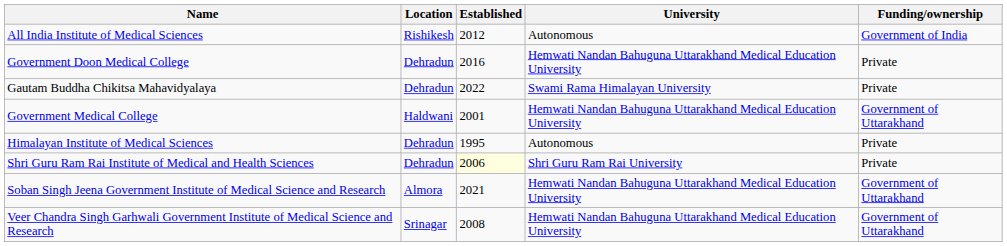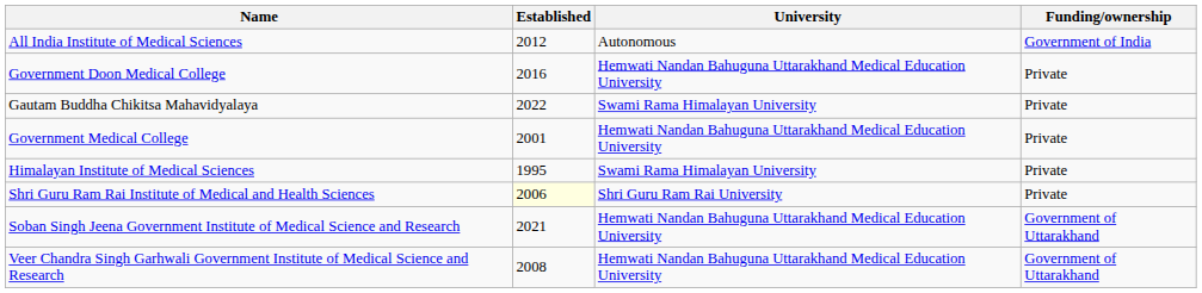 <table class="wikitable sortable" style="width:100%">
 <tr>
 <th>Name</th>
-<th>Location</th>
 <th>Established</th>
 <th>University</th>
 <th>Funding/ownership</th>
 </tr>
 <tr>
 <td><a href='#'>All India Institute of Medical Sciences</a></td>
-<td><a href='#'>Rishikesh</a></td>
 <td>2012</td>
 <td>Autonomous</td>
 <td><a href='#'>Government of India</a></td>
 </tr>
 <tr>
 <td><a href='#'>Government Doon Medical College</a></td>
-<td><a href='#'>Dehradun</a></td>
 <td>2016</td>
 <td><a href='#'>Hemwati Nandan Bahuguna Uttarakhand Medical Education University</a></td>
 <td>Private</td>
 </tr>
 <tr>
 <td>Gautam Buddha Chikitsa Mahavidyalaya</td>
-<td><a href='#'>Dehradun</a></td>
 <td>2022</td>
 <td><a href='#'>Swami Rama Himalayan University</a></td>
 <td>Private</td>
 </tr>
 <tr>
 <td><a href='#'>Government Medical College</a></td>
-<td><a href='#'>Haldwani</a></td>
 <td>2001</td>
 <td><a href='#'>Hemwati Nandan Bahuguna Uttarakhand Medical Education University</a></td>
-<td><a href='#'>Government of Uttarakhand</a></td>
+<td>Private</td>
 </tr>
 <tr>
 <td><a href='#'>Himalayan Institute of Medical Sciences</a></td>
-<td><a href='#'>Dehradun</a></td>
 <td>1995</td>
-<td>Autonomous</td>
+<td><a href='#'>Swami Rama Himalayan University</a></td>
 <td>Private</td>
 </tr>
 <tr>
 <td><a href='#'>Shri Guru Ram Rai Institute of Medical and Health Sciences</a></td>
-<td><a href='#'>Dehradun</a></td>
 <td style="background: lightyellow;">2006</td>
 <td><a href='#'>Shri Guru Ram Rai University</a></td>
 <td>Private</td>
 </tr>
 <tr>
 <td><a href='#'>Soban Singh Jeena Government Institute of Medical Science and Research</a></td>
-<td><a href='#'>Almora</a></td>
 <td>2021</td>
 <td><a href='#'>Hemwati Nandan Bahuguna Uttarakhand Medical Education University</a></td>
 <td><a href='#'>Government of Uttarakhand</a></td>
 </tr>
 <tr>
 <td><a href='#'>Veer Chandra Singh Garhwali Government Institute of Medical Science and Research</a></td>
-<td><a href='#'>Srinagar</a></td>
 <td>2008</td>
 <td><a href='#'>Hemwati Nandan Bahuguna Uttarakhand Medical Education University</a></td>
 <td><a href='#'>Government of Uttarakhand</a></td>
 </tr>
 </table>
